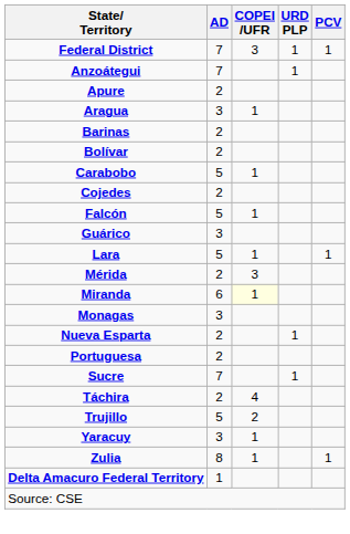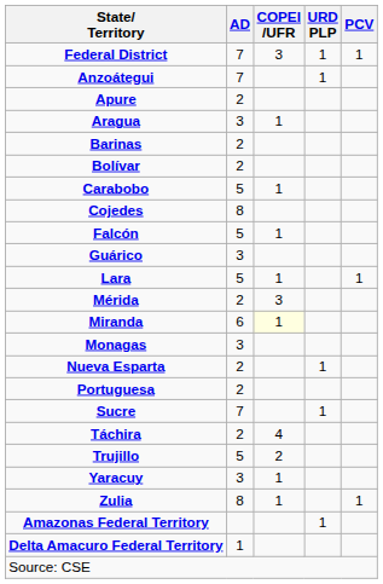 <table class=" wikitable sortable" style="text-align:center; font-size:85%">
 <tr>
 <th>State/<br>Territory</th>
 <th><a href='#'>AD</a></th>
 <th><a href='#'>COPEI</a><br>/UFR</th>
 <th><a href='#'>URD</a><br>PLP</th>
 <th><a href='#'>PCV</a></th>
 </tr>
 <tr>
 <td><strong><a href='#'>Federal District</a></strong></td>
 <td>7</td>
 <td>3</td>
 <td>1</td>
 <td>1</td>
 </tr>
 <tr>
 <td><strong><a href='#'>Anzoátegui</a></strong></td>
 <td>7</td>
 <td></td>
 <td>1</td>
 <td></td>
 </tr>
 <tr>
 <td><strong><a href='#'>Apure</a></strong></td>
 <td>2</td>
 <td></td>
 <td></td>
 <td></td>
 </tr>
 <tr>
 <td><strong><a href='#'>Aragua</a></strong></td>
 <td>3</td>
 <td>1</td>
 <td></td>
 <td></td>
 </tr>
 <tr>
 <td><strong><a href='#'>Barinas</a></strong></td>
 <td>2</td>
 <td></td>
 <td></td>
 <td></td>
 </tr>
 <tr>
 <td><strong><a href='#'>Bolívar</a></strong></td>
 <td>2</td>
 <td></td>
 <td></td>
 <td></td>
 </tr>
 <tr>
 <td><strong><a href='#'>Carabobo</a></strong></td>
 <td>5</td>
 <td>1</td>
 <td></td>
 <td></td>
 </tr>
 <tr>
 <td><strong><a href='#'>Cojedes</a></strong></td>
-<td>2</td>
+<td>8</td>
 <td></td>
 <td></td>
 <td></td>
 </tr>
 <tr>
 <td><strong><a href='#'>Falcón</a></strong></td>
 <td>5</td>
 <td>1</td>
 <td></td>
 <td></td>
 </tr>
 <tr>
 <td><strong><a href='#'>Guárico</a></strong></td>
 <td>3</td>
 <td></td>
 <td></td>
 <td></td>
 </tr>
 <tr>
 <td><strong><a href='#'>Lara</a></strong></td>
 <td>5</td>
 <td>1</td>
 <td></td>
 <td>1</td>
 </tr>
 <tr>
 <td><strong><a href='#'>Mérida</a></strong></td>
 <td>2</td>
 <td>3</td>
 <td></td>
 <td></td>
 </tr>
 <tr>
 <td><strong><a href='#'>Miranda</a></strong></td>
 <td>6</td>
 <td style="background: lightyellow;">1</td>
 <td></td>
 <td></td>
 </tr>
 <tr>
 <td><strong><a href='#'>Monagas</a></strong></td>
 <td>3</td>
 <td></td>
 <td></td>
 <td></td>
 </tr>
 <tr>
 <td><strong><a href='#'>Nueva Esparta</a></strong></td>
 <td>2</td>
 <td></td>
 <td>1</td>
 <td></td>
 </tr>
 <tr>
 <td><strong><a href='#'>Portuguesa</a></strong></td>
 <td>2</td>
 <td></td>
 <td></td>
 <td></td>
 </tr>
 <tr>
 <td><strong><a href='#'>Sucre</a></strong></td>
 <td>7</td>
 <td></td>
 <td>1</td>
 <td></td>
 </tr>
 <tr>
 <td><strong><a href='#'>Táchira</a></strong></td>
 <td>2</td>
 <td>4</td>
 <td></td>
 <td></td>
 </tr>
 <tr>
 <td><strong><a href='#'>Trujillo</a></strong></td>
 <td>5</td>
 <td>2</td>
 <td></td>
 <td></td>
 </tr>
 <tr>
 <td><strong><a href='#'>Yaracuy</a></strong></td>
 <td>3</td>
 <td>1</td>
 <td></td>
 <td></td>
 </tr>
 <tr>
 <td><strong><a href='#'>Zulia</a></strong></td>
 <td>8</td>
 <td>1</td>
 <td></td>
 <td>1</td>
 </tr>
 <tr>
+<td><strong><a href='#'>Amazonas Federal Territory</a></strong></td>
+<td></td>
+<td></td>
+<td>1</td>
+<td></td>
+</tr>
+<tr>
 <td><strong><a href='#'>Delta Amacuro Federal Territory</a></strong></td>
 <td>1</td>
 <td></td>
 <td></td>
 <td></td>
 </tr>
 <tr>
 <td align=left colspan=5>Source: CSE</td>
 </tr>
 </table>
